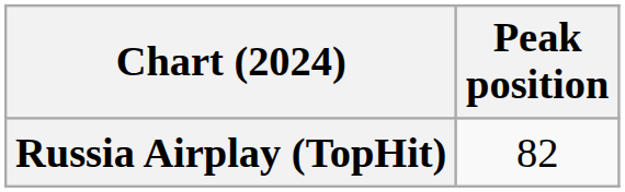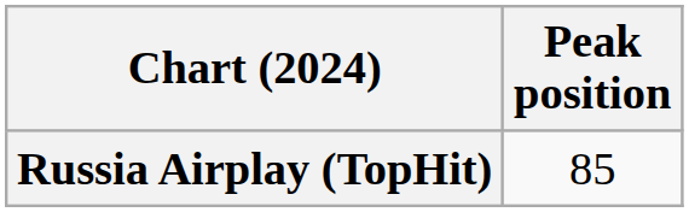 <table class="wikitable plainrowheaders" style="text-align:center">
 <tr>
 <th scope="col">Chart (2024)</th>
 <th scope="col">Peak<br>position</th>
 </tr>
 <tr>
 <th scope="row">Russia Airplay (TopHit)</th>
-<td>82</td>
+<td>85</td>
 </tr>
 </table>
